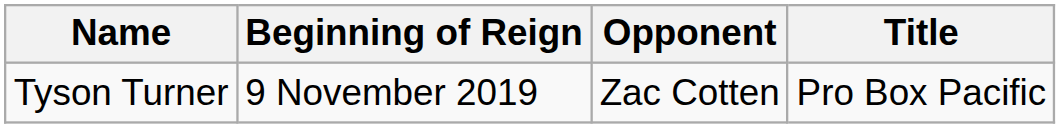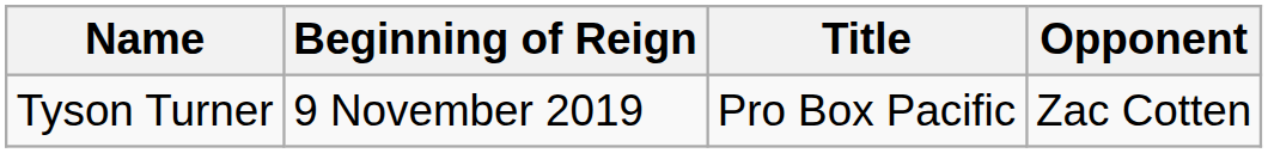 <table class="wikitable">
 <tr>
 <th>Name</th>
 <th>Beginning of Reign</th>
+<th>Title</th>
 <th>Opponent</th>
-<th>Title</th>
 </tr>
 <tr>
 <td>Tyson Turner</td>
 <td>9 November 2019</td>
+<td>Pro Box Pacific</td>
 <td>Zac Cotten</td>
-<td>Pro Box Pacific</td>
 </tr>
 </table>
